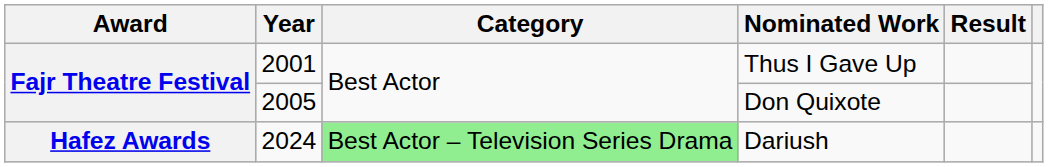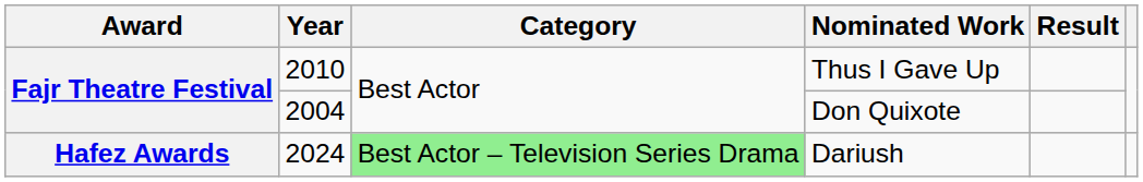 <table class="wikitable sortable plainrowheaders">
 <tr>
 <th scope="col">Award</th>
 <th scope="col">Year</th>
 <th scope="col">Category</th>
 <th scope="col">Nominated Work</th>
 <th scope="col">Result</th>
 <th scope="col" class="unsortable"></th>
 </tr>
 <tr>
 <th scope="row" rowspan="2"><a href='#'>Fajr Theatre Festival</a></th>
-<td>2001</td>
+<td>2010</td>
 <td rowspan="2">Best Actor</td>
 <td>Thus I Gave Up</td>
 <td></td>
 <td rowspan="2"></td>
 </tr>
 <tr>
-<td>2005</td>
+<td>2004</td>
 <td>Don Quixote</td>
 <td></td>
 </tr>
 <tr>
 <th scope="row"><a href='#'>Hafez Awards</a></th>
 <td>2024</td>
 <td style="background: lightgreen;">Best Actor – Television Series Drama</td>
 <td>Dariush</td>
 <td></td>
 <td></td>
 </tr>
 </table>
